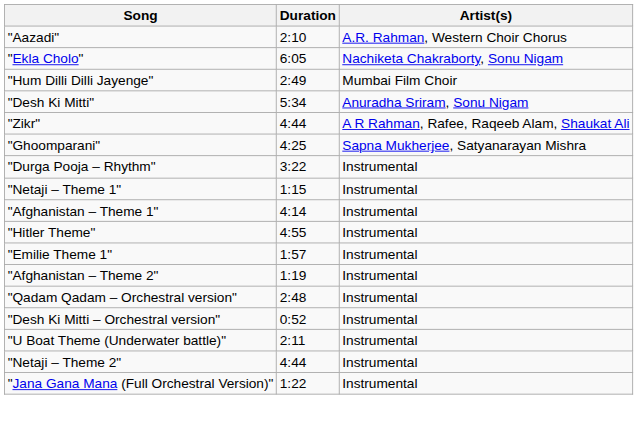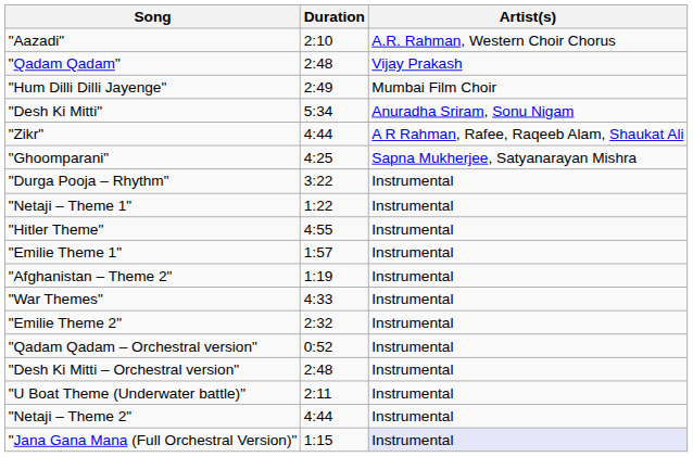 <table class="wikitable tracklist" style="font-size:95%;">
 <tr>
 <th>Song</th>
 <th>Duration</th>
 <th>Artist(s)</th>
 </tr>
 <tr>
 <td>"Aazadi"</td>
 <td>2:10</td>
 <td><a href='#'>A.R. Rahman</a>, Western Choir Chorus</td>
 </tr>
 <tr>
-<td>"<a href='#'>Ekla Cholo</a>"</td>
-<td>6:05</td>
-<td><a href='#'>Nachiketa Chakraborty</a>, <a href='#'>Sonu Nigam</a></td>
+<td>"<a href='#'>Qadam Qadam</a>"</td>
+<td>2:48</td>
+<td><a href='#'>Vijay Prakash</a></td>
 </tr>
 <tr>
 <td>"Hum Dilli Dilli Jayenge"</td>
 <td>2:49</td>
 <td>Mumbai Film Choir</td>
 </tr>
 <tr>
 <td>"Desh Ki Mitti"</td>
 <td>5:34</td>
 <td><a href='#'>Anuradha Sriram</a>, <a href='#'>Sonu Nigam</a></td>
 </tr>
 <tr>
 <td>"Zikr"</td>
 <td>4:44</td>
 <td><a href='#'>A R Rahman</a>, Rafee, Raqeeb Alam, <a href='#'>Shaukat Ali</a></td>
 </tr>
 <tr>
 <td>"Ghoomparani"</td>
 <td>4:25</td>
 <td><a href='#'>Sapna Mukherjee</a>, Satyanarayan Mishra</td>
 </tr>
 <tr>
 <td>"Durga Pooja – Rhythm"</td>
 <td>3:22</td>
 <td>Instrumental</td>
 </tr>
 <tr>
 <td>"Netaji – Theme 1"</td>
-<td>1:15</td>
-<td>Instrumental</td>
-</tr>
-<tr>
-<td>"Afghanistan – Theme 1"</td>
-<td>4:14</td>
+<td>1:22</td>
 <td>Instrumental</td>
 </tr>
 <tr>
 <td>"Hitler Theme"</td>
 <td>4:55</td>
 <td>Instrumental</td>
 </tr>
 <tr>
 <td>"Emilie Theme 1"</td>
 <td>1:57</td>
 <td>Instrumental</td>
 </tr>
 <tr>
 <td>"Afghanistan – Theme 2"</td>
 <td>1:19</td>
 <td>Instrumental</td>
 </tr>
 <tr>
+<td>"War Themes"</td>
+<td>4:33</td>
+<td>Instrumental</td>
+</tr>
+<tr>
+<td>"Emilie Theme 2"</td>
+<td>2:32</td>
+<td>Instrumental</td>
+</tr>
+<tr>
 <td>"Qadam Qadam – Orchestral version"</td>
-<td>2:48</td>
+<td>0:52</td>
 <td>Instrumental</td>
 </tr>
 <tr>
 <td>"Desh Ki Mitti – Orchestral version"</td>
-<td>0:52</td>
+<td>2:48</td>
 <td>Instrumental</td>
 </tr>
 <tr>
 <td>"U Boat Theme (Underwater battle)"</td>
 <td>2:11</td>
 <td>Instrumental</td>
 </tr>
 <tr>
 <td>"Netaji – Theme 2"</td>
 <td>4:44</td>
 <td>Instrumental</td>
 </tr>
 <tr>
 <td>"<a href='#'>Jana Gana Mana</a> (Full Orchestral Version)"</td>
-<td>1:22</td>
-<td>Instrumental</td>
+<td>1:15</td>
+<td style="background: lavender;">Instrumental</td>
 </tr>
 </table>
